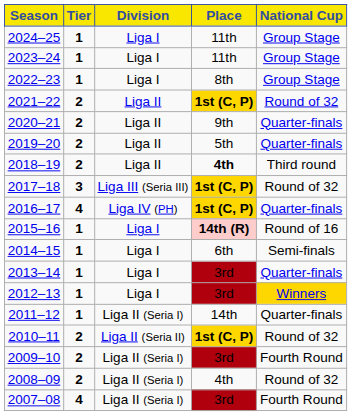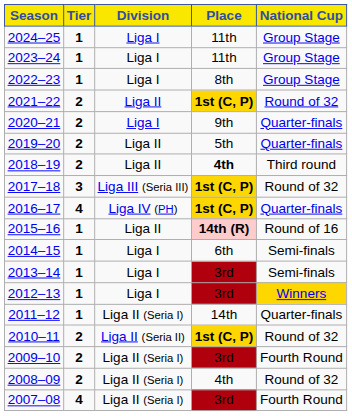 <table class="wikitable" style="text-align:center; font-size:90%">
 <tr>
 <th style="background:#f9e700;color:#314da1;border:1px solid #314da1;">Season</th>
 <th style="background:#f9e700;color:#314da1;border:1px solid #314da1;">Tier</th>
 <th style="background:#f9e700;color:#314da1;border:1px solid #314da1;">Division</th>
 <th style="background:#f9e700;color:#314da1;border:1px solid #314da1;">Place</th>
 <th style="background:#f9e700;color:#314da1;border:1px solid #314da1;">National Cup</th>
 </tr>
 <tr>
 <td><a href='#'>2024–25</a></td>
 <td><strong>1</strong></td>
 <td><a href='#'>Liga I</a></td>
 <td>11th</td>
 <td><a href='#'>Group Stage</a></td>
 </tr>
 <tr>
 <td><a href='#'>2023–24</a></td>
 <td><strong>1</strong></td>
 <td>Liga I</td>
 <td>11th</td>
 <td><a href='#'>Group Stage</a></td>
 </tr>
 <tr>
 <td><a href='#'>2022–23</a></td>
 <td><strong>1</strong></td>
 <td>Liga I</td>
 <td>8th</td>
 <td><a href='#'>Group Stage</a></td>
 </tr>
 <tr>
 <td><a href='#'>2021–22</a></td>
 <td><strong>2</strong></td>
 <td><a href='#'>Liga II</a></td>
 <td align=center bgcolor=gold><strong>1st</strong> <strong>(C, P)</strong></td>
 <td><a href='#'>Round of 32</a></td>
 </tr>
 <tr>
 <td><a href='#'>2020–21</a></td>
 <td><strong>2</strong></td>
-<td>Liga II</td>
+<td><a href='#'>Liga I</a></td>
 <td>9th</td>
 <td><a href='#'>Quarter-finals</a></td>
 </tr>
 <tr>
 <td><a href='#'>2019–20</a></td>
 <td><strong>2</strong></td>
 <td>Liga II</td>
 <td>5th</td>
 <td><a href='#'>Quarter-finals</a></td>
 </tr>
 <tr>
 <td><a href='#'>2018–19</a></td>
 <td><strong>2</strong></td>
 <td>Liga II</td>
 <td><strong>4th</strong></td>
 <td>Third round</td>
 </tr>
 <tr>
 <td><a href='#'>2017–18</a></td>
 <td><strong>3</strong></td>
 <td><a href='#'>Liga III</a> <small>(Seria III)</small></td>
 <td align=center bgcolor=gold><strong>1st</strong> <strong>(C, P)</strong></td>
 <td>Round of 32</td>
 </tr>
 <tr>
 <td><a href='#'>2016–17</a></td>
 <td><strong>4</strong></td>
 <td><a href='#'>Liga IV</a> <small>(<a href='#'>PH</a>)</small></td>
 <td align=center bgcolor=gold><strong>1st</strong> <strong>(C, P)</strong></td>
 <td><a href='#'>Quarter-finals</a></td>
 </tr>
 <tr>
 <td><a href='#'>2015–16</a></td>
 <td><strong>1</strong></td>
-<td><a href='#'>Liga I</a></td>
+<td>Liga II</td>
 <td align=center bgcolor=#FFCCCC><strong>14th</strong> <strong>(R)</strong></td>
 <td>Round of 16</td>
 </tr>
 <tr>
 <td><a href='#'>2014–15</a></td>
 <td><strong>1</strong></td>
 <td>Liga I</td>
 <td>6th</td>
 <td>Semi-finals</td>
 </tr>
 <tr>
 <td><a href='#'>2013–14</a></td>
 <td><strong>1</strong></td>
 <td>Liga I</td>
 <td align=center bgcolor=bronze>3rd</td>
-<td><a href='#'>Quarter-finals</a></td>
+<td>Semi-finals</td>
 </tr>
 <tr>
 <td><a href='#'>2012–13</a></td>
 <td><strong>1</strong></td>
 <td>Liga I</td>
 <td align=center bgcolor=bronze>3rd</td>
 <td align=center bgcolor=gold><a href='#'>Winners</a></td>
 </tr>
 <tr>
 <td><a href='#'>2011–12</a></td>
 <td><strong>1</strong></td>
 <td>Liga II <small>(Seria I)</small></td>
 <td>14th</td>
 <td>Quarter-finals</td>
 </tr>
 <tr>
 <td><a href='#'>2010–11</a></td>
 <td><strong>2</strong></td>
 <td><a href='#'>Liga II</a> <small>(Seria II)</small></td>
 <td align=center bgcolor=gold><strong>1st</strong> <strong>(C, P)</strong></td>
 <td>Round of 32</td>
 </tr>
 <tr>
 <td><a href='#'>2009–10</a></td>
 <td><strong>2</strong></td>
 <td>Liga II <small>(Seria I)</small></td>
 <td align=center bgcolor=bronze>3rd</td>
 <td>Fourth Round</td>
 </tr>
 <tr>
 <td><a href='#'>2008–09</a></td>
 <td><strong>2</strong></td>
 <td>Liga II <small>(Seria I)</small></td>
 <td>4th</td>
 <td>Round of 32</td>
 </tr>
 <tr>
 <td><a href='#'>2007–08</a></td>
 <td><strong>4</strong></td>
 <td>Liga II <small>(Seria I)</small></td>
 <td align=center bgcolor=bronze>3rd</td>
 <td>Fourth Round</td>
 </tr>
 </table>
